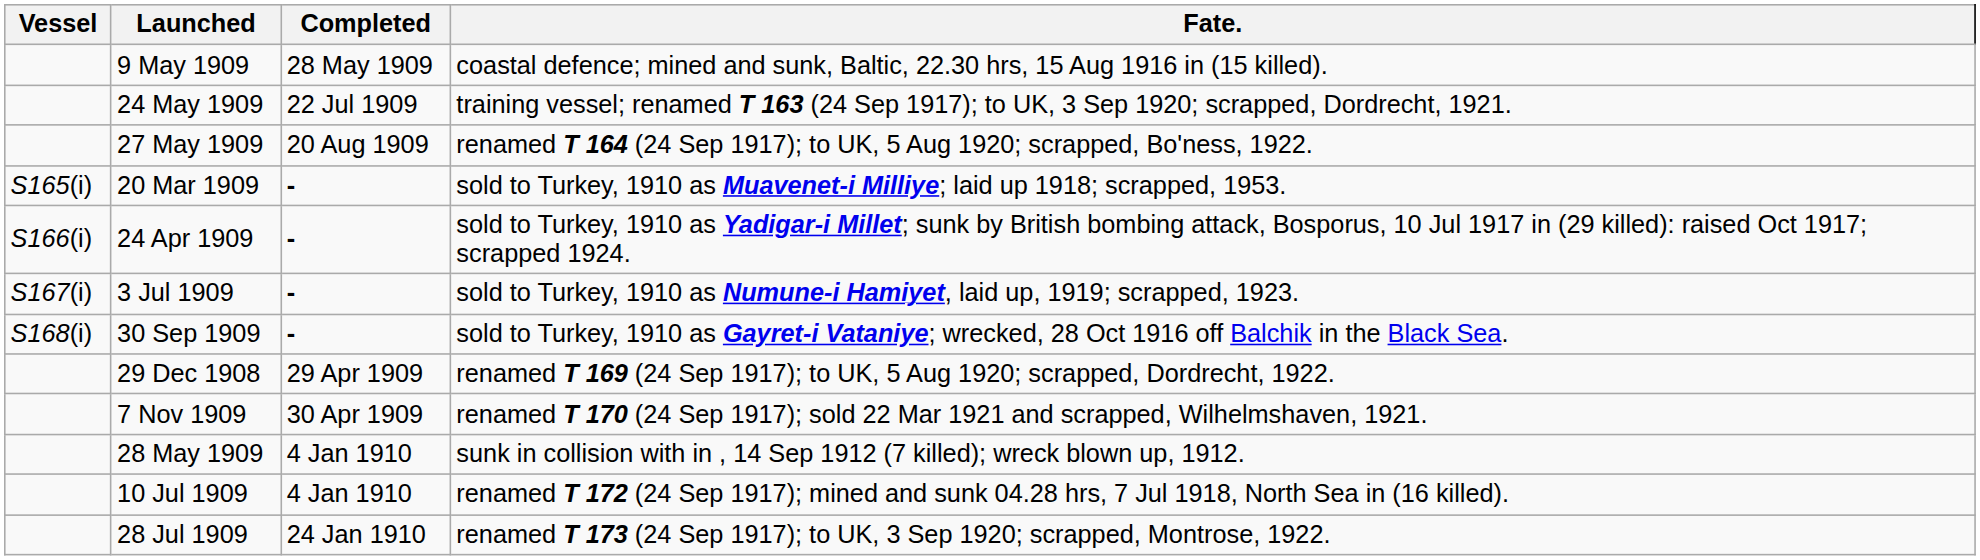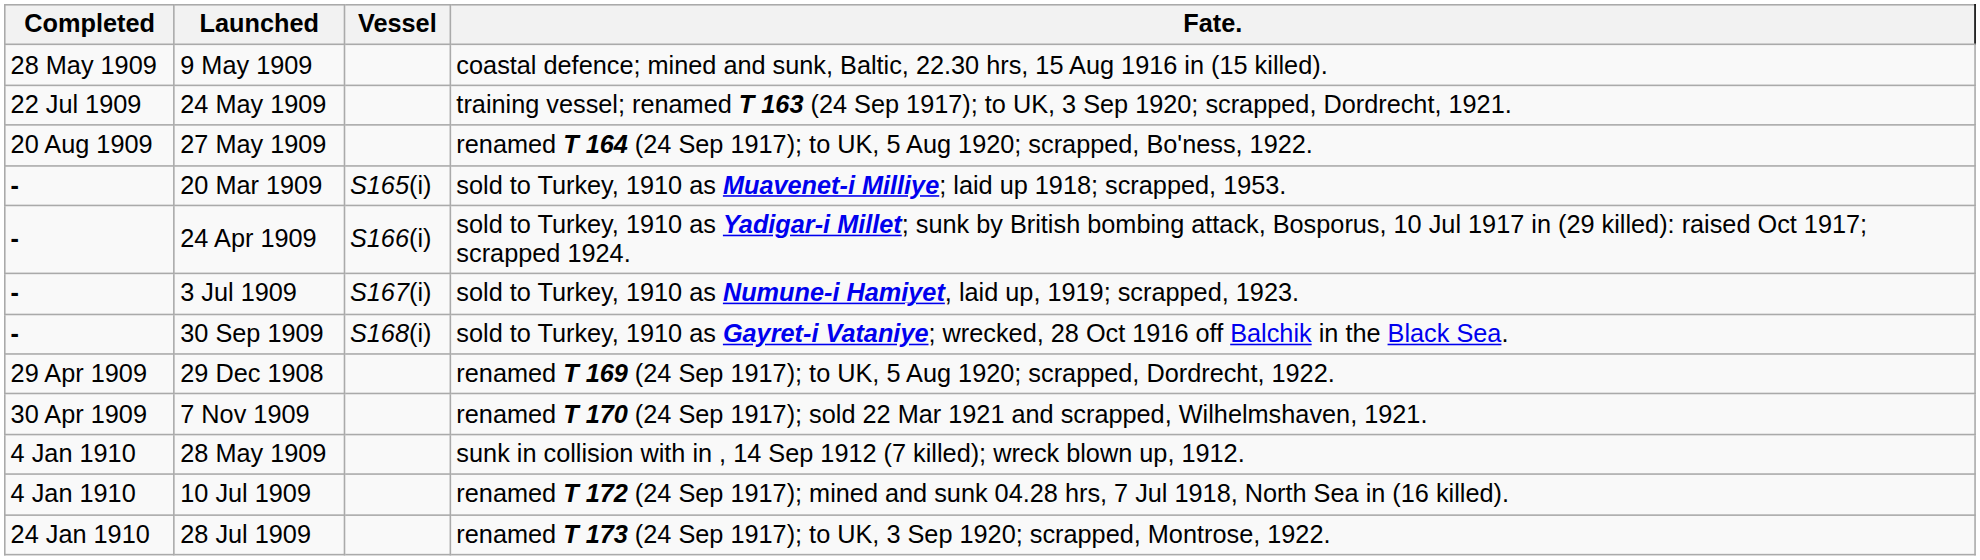 <table class="wikitable">
 <tr>
+<th width="100px">Completed</th>
+<th width="100px">Launched</th>
 <th width="60px">Vessel</th>
-<th width="100px">Launched</th>
-<th width="100px">Completed</th>
 <th style="border-right:1px solid black;">Fate.</th>
 </tr>
 <tr>
+<td>28 May 1909</td>
+<td>9 May 1909</td>
 <td></td>
-<td>9 May 1909</td>
-<td>28 May 1909</td>
 <td>coastal defence; mined and sunk, Baltic, 22.30 hrs, 15 Aug 1916 in  (15 killed).</td>
 </tr>
 <tr>
+<td>22 Jul 1909</td>
+<td>24 May 1909</td>
 <td></td>
-<td>24 May 1909</td>
-<td>22 Jul 1909</td>
 <td>training vessel; renamed <strong><em>T 163</em></strong> (24 Sep 1917); to UK, 3 Sep 1920; scrapped, Dordrecht, 1921.</td>
 </tr>
 <tr>
+<td>20 Aug 1909</td>
+<td>27 May 1909</td>
 <td></td>
-<td>27 May 1909</td>
-<td>20 Aug 1909</td>
 <td>renamed <strong><em>T 164</em></strong> (24 Sep 1917); to UK, 5 Aug 1920; scrapped, Bo'ness, 1922.</td>
 </tr>
 <tr>
+<td><strong>-</strong></td>
+<td>20 Mar 1909</td>
 <td><em>S165</em>(i)</td>
-<td>20 Mar 1909</td>
-<td><strong>-</strong></td>
 <td>sold to Turkey, 1910 as <strong><em><a href='#'>Muavenet-i Milliye</a></em></strong>; laid up 1918; scrapped, 1953.</td>
 </tr>
 <tr>
+<td><strong>-</strong></td>
+<td>24 Apr 1909</td>
 <td><em>S166</em>(i)</td>
-<td>24 Apr 1909</td>
-<td><strong>-</strong></td>
 <td>sold to Turkey, 1910 as <strong><em><a href='#'>Yadigar-i Millet</a></em></strong>; sunk by British bombing attack, Bosporus, 10 Jul 1917 in  (29 killed): raised Oct 1917; scrapped 1924.</td>
 </tr>
 <tr>
+<td><strong>-</strong></td>
+<td>3 Jul 1909</td>
 <td><em>S167</em>(i)</td>
-<td>3 Jul 1909</td>
-<td><strong>-</strong></td>
 <td>sold to Turkey, 1910 as <strong><em><a href='#'>Numune-i Hamiyet</a></em></strong>, laid up, 1919; scrapped, 1923.</td>
 </tr>
 <tr>
+<td><strong>-</strong></td>
+<td>30 Sep 1909</td>
 <td><em>S168</em>(i)</td>
-<td>30 Sep 1909</td>
-<td><strong>-</strong></td>
 <td>sold to Turkey, 1910 as <strong><em><a href='#'>Gayret-i Vataniye</a></em></strong>; wrecked, 28 Oct 1916 off <a href='#'>Balchik</a> in the <a href='#'>Black Sea</a>.</td>
 </tr>
 <tr>
+<td>29 Apr 1909</td>
+<td>29 Dec 1908</td>
 <td></td>
-<td>29 Dec 1908</td>
-<td>29 Apr 1909</td>
 <td>renamed <strong><em>T 169</em></strong> (24 Sep 1917); to UK, 5 Aug 1920; scrapped, Dordrecht, 1922.</td>
 </tr>
 <tr>
+<td>30 Apr 1909</td>
+<td>7 Nov 1909</td>
 <td></td>
-<td>7 Nov 1909</td>
-<td>30 Apr 1909</td>
 <td>renamed <strong><em>T 170</em></strong> (24 Sep 1917); sold 22 Mar 1921 and scrapped, Wilhelmshaven, 1921.</td>
 </tr>
 <tr>
+<td>4 Jan 1910</td>
+<td>28 May 1909</td>
 <td></td>
-<td>28 May 1909</td>
-<td>4 Jan 1910</td>
 <td>sunk in collision with  in , 14 Sep 1912 (7 killed); wreck blown up, 1912.</td>
 </tr>
 <tr>
+<td>4 Jan 1910</td>
+<td>10 Jul 1909</td>
 <td></td>
-<td>10 Jul 1909</td>
-<td>4 Jan 1910</td>
 <td>renamed <strong><em>T 172</em></strong> (24 Sep 1917); mined and sunk 04.28 hrs, 7 Jul 1918, North Sea in  (16 killed).</td>
 </tr>
 <tr>
+<td>24 Jan 1910</td>
+<td>28 Jul 1909</td>
 <td></td>
-<td>28 Jul 1909</td>
-<td>24 Jan 1910</td>
 <td>renamed <strong><em>T 173</em></strong> (24 Sep 1917); to UK, 3 Sep 1920; scrapped, Montrose, 1922.</td>
 </tr>
 </table>
